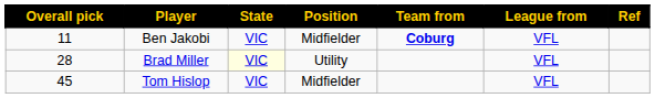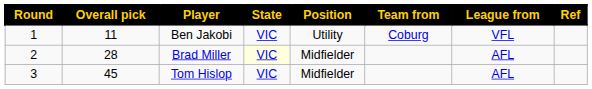 <table class="wikitable" style="text-align:center; font-size:100%; width:60%;">
 <tr>
+<th style="background:black; color:#FED102; border: solid black 2px;">Round</th>
 <th style="background:black; color:#FED102; border: solid black 2px;">Overall pick</th>
 <th style="background:black; color:#FED102; border: solid black 2px;">Player</th>
 <th style="background:black; color:#FED102; border: solid black 2px;">State</th>
 <th style="background:black; color:#FED102; border: solid black 2px;">Position</th>
 <th style="background:black; color:#FED102; border: solid black 2px;">Team from</th>
 <th style="background:black; color:#FED102; border: solid black 2px;">League from</th>
 <th style="background:black; color:#FED102; border: solid black 2px;">Ref</th>
 </tr>
 <tr>
+<td>1</td>
 <td>11</td>
 <td>Ben Jakobi</td>
 <td><a href='#'>VIC</a></td>
-<td>Midfielder</td>
-<td><strong><a href='#'>Coburg</a></strong></td>
+<td>Utility</td>
+<td><a href='#'>Coburg</a></td>
 <td><a href='#'>VFL</a></td>
 <td></td>
 </tr>
 <tr>
+<td>2</td>
 <td>28</td>
 <td><a href='#'>Brad Miller</a></td>
 <td style="background: lightyellow;"><a href='#'>VIC</a></td>
-<td>Utility</td>
+<td>Midfielder</td>
 <td></td>
-<td><a href='#'>VFL</a></td>
+<td><a href='#'>AFL</a></td>
 <td></td>
 </tr>
 <tr>
+<td>3</td>
 <td>45</td>
 <td><a href='#'>Tom Hislop</a></td>
 <td><a href='#'>VIC</a></td>
 <td>Midfielder</td>
 <td></td>
-<td><a href='#'>VFL</a></td>
+<td><a href='#'>AFL</a></td>
 <td></td>
 </tr>
 </table>
